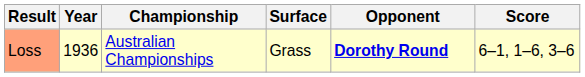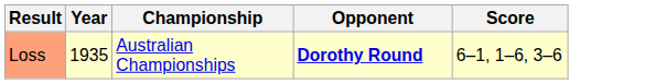 <table class='sortable wikitable'>
 <tr>
 <th>Result</th>
 <th>Year</th>
 <th style="width:160px">Championship</th>
-<th style="width:50px">Surface</th>
 <th style="width:140px">Opponent</th>
 <th style="width:100px" class="unsortable">Score</th>
 </tr>
 <tr style="background:#ffc;">
 <td style="background:#ffa07a;">Loss</td>
-<td>1936</td>
+<td>1935</td>
 <td><a href='#'>Australian Championships</a></td>
-<td>Grass</td>
 <td><strong> <a href='#'>Dorothy Round</a></strong></td>
 <td>6–1, 1–6, 3–6</td>
 </tr>
 </table>
